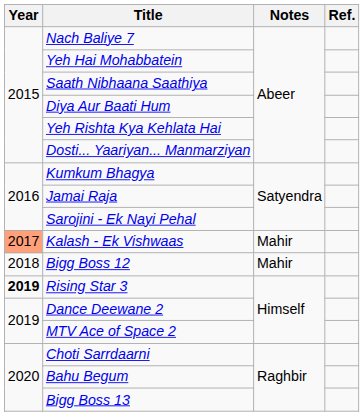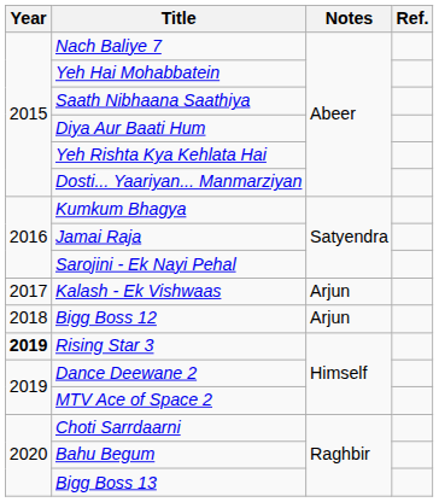 <table class="wikitable sortable">
 <tr>
 <th>Year</th>
 <th>Title</th>
 <th>Notes</th>
 <th>Ref.</th>
 </tr>
 <tr>
 <td rowspan="6">2015</td>
 <td><em><a href='#'>Nach Baliye 7</a></em></td>
 <td rowspan="6">Abeer</td>
 <td style="text-align:center;"></td>
 </tr>
 <tr>
 <td><em><a href='#'>Yeh Hai Mohabbatein</a></em></td>
 <td style="text-align:center;"></td>
 </tr>
 <tr>
 <td><em><a href='#'>Saath Nibhaana Saathiya</a></em></td>
 <td style="text-align:center;"></td>
 </tr>
 <tr>
 <td><em><a href='#'>Diya Aur Baati Hum</a></em></td>
 <td style="text-align:center;"></td>
 </tr>
 <tr>
 <td><em><a href='#'>Yeh Rishta Kya Kehlata Hai</a></em></td>
 <td style="text-align:center;"></td>
 </tr>
 <tr>
 <td><em><a href='#'>Dosti... Yaariyan... Manmarziyan</a></em></td>
 <td style="text-align:center;"></td>
 </tr>
 <tr>
 <td rowspan="3">2016</td>
 <td><em><a href='#'>Kumkum Bhagya</a></em></td>
 <td rowspan="3">Satyendra</td>
 <td style="text-align:center;"></td>
 </tr>
 <tr>
 <td><em><a href='#'>Jamai Raja</a></em></td>
 <td style="text-align:center;"></td>
 </tr>
 <tr>
 <td><em><a href='#'>Sarojini - Ek Nayi Pehal</a></em></td>
 <td style="text-align:center;"></td>
 </tr>
 <tr>
-<td style="background: lightsalmon;">2017</td>
+<td>2017</td>
 <td><em><a href='#'>Kalash - Ek Vishwaas</a></em></td>
-<td>Mahir</td>
+<td>Arjun</td>
 <td style="text-align:center;"></td>
 </tr>
 <tr>
 <td>2018</td>
 <td><em><a href='#'>Bigg Boss 12</a></em></td>
-<td>Mahir</td>
+<td>Arjun</td>
 <td style="text-align:center;"></td>
 </tr>
 <tr>
 <td><strong>2019</strong></td>
 <td><em><a href='#'>Rising Star 3</a></em></td>
 <td rowspan="3">Himself</td>
 <td style="text-align:center;"></td>
 </tr>
 <tr>
 <td rowspan="2">2019</td>
 <td><em><a href='#'>Dance Deewane 2</a></em></td>
 <td style="text-align:center;"></td>
 </tr>
 <tr>
 <td><em><a href='#'>MTV Ace of Space 2</a></em></td>
 <td style="text-align:center;"></td>
 </tr>
 <tr>
 <td rowspan="3">2020</td>
 <td><em><a href='#'>Choti Sarrdaarni</a></em></td>
 <td rowspan="3">Raghbir</td>
 <td style="text-align:center;"></td>
 </tr>
 <tr>
 <td><em><a href='#'>Bahu Begum</a></em></td>
 <td style="text-align:center;"></td>
 </tr>
 <tr>
 <td><em><a href='#'>Bigg Boss 13</a></em></td>
 <td style="text-align:center;"></td>
 </tr>
 </table>
